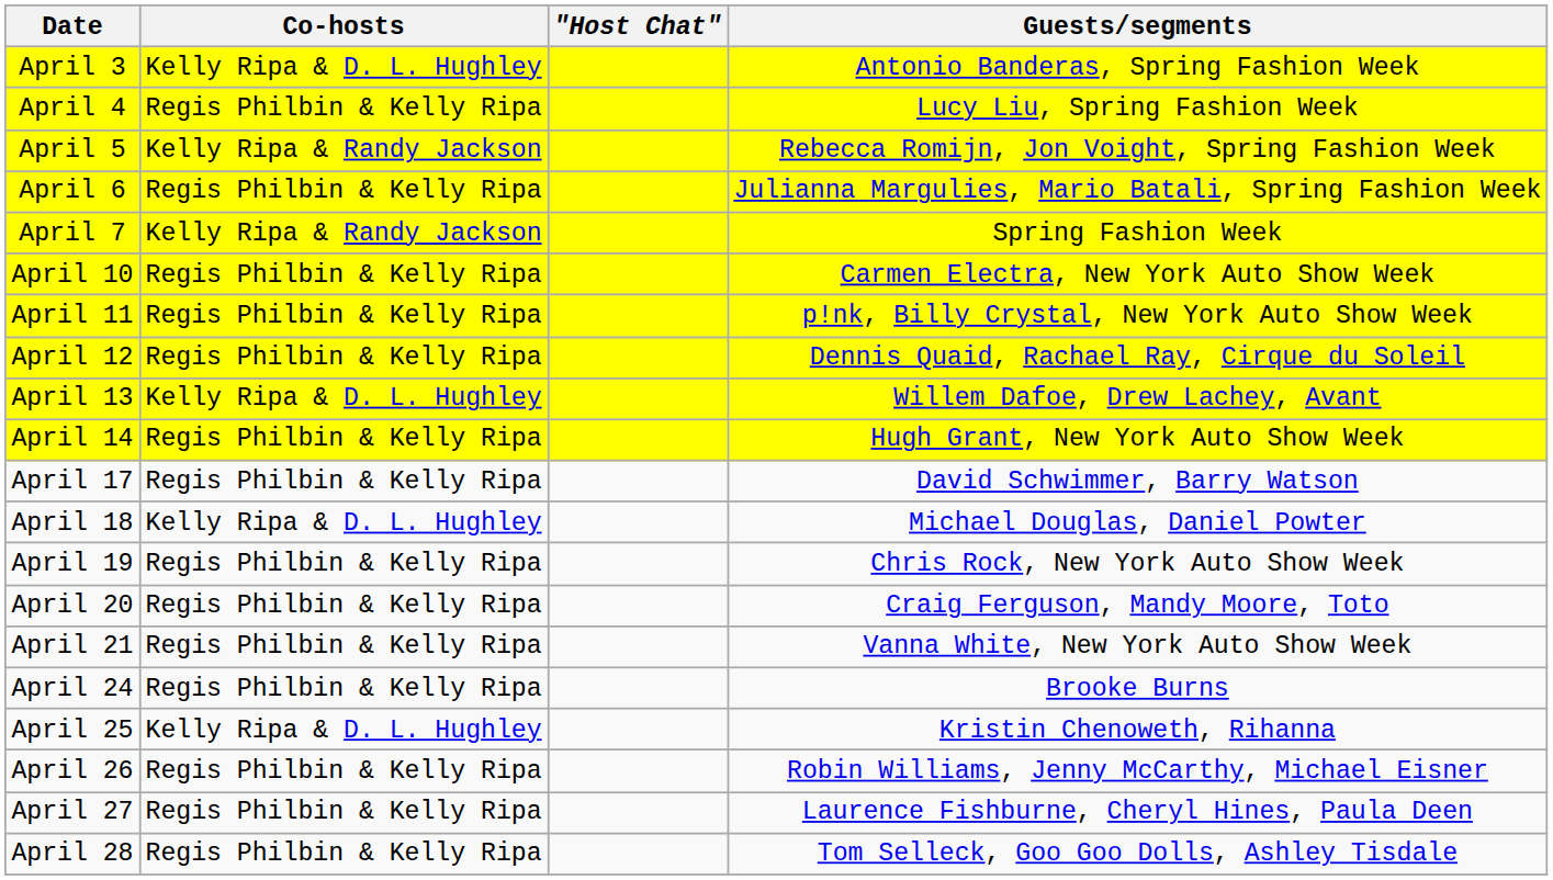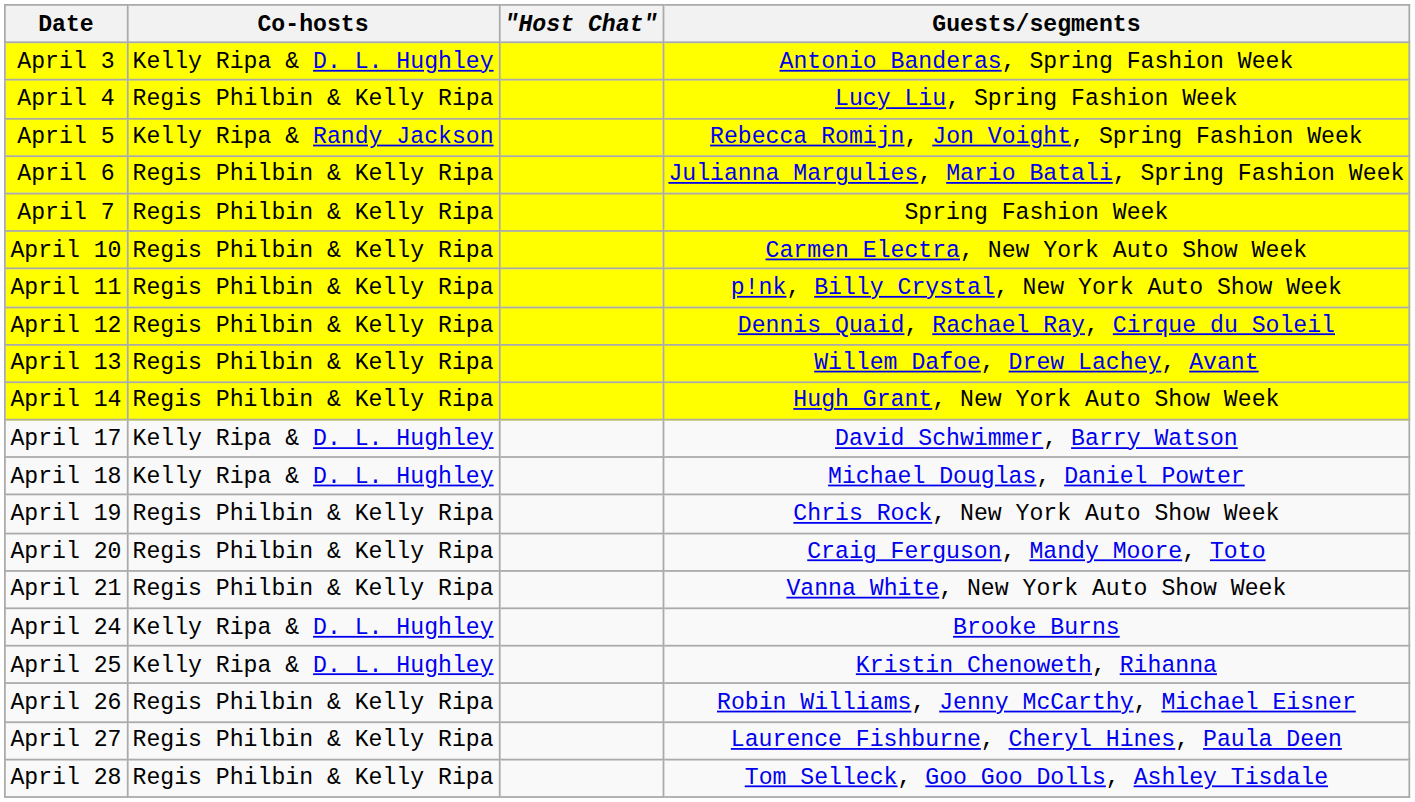 <table class="wikitable sortable" style="text-align:center;">
 <tr>
 <th>Date</th>
 <th>Co-hosts</th>
 <th><em>"Host Chat"</em></th>
 <th>Guests/segments</th>
 </tr>
 <tr style="background:yellow;">
 <td>April 3</td>
 <td>Kelly Ripa & <a href='#'>D. L. Hughley</a></td>
 <td></td>
 <td><a href='#'>Antonio Banderas</a>, Spring Fashion Week</td>
 </tr>
 <tr style="background:yellow;">
 <td>April 4</td>
 <td>Regis Philbin & Kelly Ripa</td>
 <td></td>
 <td><a href='#'>Lucy Liu</a>, Spring Fashion Week</td>
 </tr>
 <tr style="background:yellow;">
 <td>April 5</td>
 <td>Kelly Ripa & <a href='#'>Randy Jackson</a></td>
 <td></td>
 <td><a href='#'>Rebecca Romijn</a>, <a href='#'>Jon Voight</a>, Spring Fashion Week</td>
 </tr>
 <tr style="background:yellow;">
 <td>April 6</td>
 <td>Regis Philbin & Kelly Ripa</td>
 <td></td>
 <td><a href='#'>Julianna Margulies</a>, <a href='#'>Mario Batali</a>, Spring Fashion Week</td>
 </tr>
 <tr style="background:yellow;">
 <td>April 7</td>
-<td>Kelly Ripa & <a href='#'>Randy Jackson</a></td>
+<td>Regis Philbin & Kelly Ripa</td>
 <td></td>
 <td>Spring Fashion Week</td>
 </tr>
 <tr style="background:yellow;">
 <td>April 10</td>
 <td>Regis Philbin & Kelly Ripa</td>
 <td></td>
 <td><a href='#'>Carmen Electra</a>, New York Auto Show Week</td>
 </tr>
 <tr style="background:yellow;">
 <td>April 11</td>
 <td>Regis Philbin & Kelly Ripa</td>
 <td></td>
 <td><a href='#'>p!nk</a>, <a href='#'>Billy Crystal</a>, New York Auto Show Week</td>
 </tr>
 <tr style="background:yellow;">
 <td>April 12</td>
 <td>Regis Philbin & Kelly Ripa</td>
 <td></td>
 <td><a href='#'>Dennis Quaid</a>, <a href='#'>Rachael Ray</a>, <a href='#'>Cirque du Soleil</a></td>
 </tr>
 <tr style="background:yellow;">
 <td>April 13</td>
-<td>Kelly Ripa & <a href='#'>D. L. Hughley</a></td>
+<td>Regis Philbin & Kelly Ripa</td>
 <td></td>
 <td><a href='#'>Willem Dafoe</a>, <a href='#'>Drew Lachey</a>, <a href='#'>Avant</a></td>
 </tr>
 <tr style="background:yellow;">
 <td>April 14</td>
 <td>Regis Philbin & Kelly Ripa</td>
 <td></td>
 <td><a href='#'>Hugh Grant</a>, New York Auto Show Week</td>
 </tr>
 <tr>
 <td>April 17</td>
-<td>Regis Philbin & Kelly Ripa</td>
+<td>Kelly Ripa & <a href='#'>D. L. Hughley</a></td>
 <td></td>
 <td><a href='#'>David Schwimmer</a>, <a href='#'>Barry Watson</a></td>
 </tr>
 <tr>
 <td>April 18</td>
 <td>Kelly Ripa & <a href='#'>D. L. Hughley</a></td>
 <td></td>
 <td><a href='#'>Michael Douglas</a>, <a href='#'>Daniel Powter</a></td>
 </tr>
 <tr>
 <td>April 19</td>
 <td>Regis Philbin & Kelly Ripa</td>
 <td></td>
 <td><a href='#'>Chris Rock</a>, New York Auto Show Week</td>
 </tr>
 <tr>
 <td>April 20</td>
 <td>Regis Philbin & Kelly Ripa</td>
 <td></td>
 <td><a href='#'>Craig Ferguson</a>, <a href='#'>Mandy Moore</a>, <a href='#'>Toto</a></td>
 </tr>
 <tr>
 <td>April 21</td>
 <td>Regis Philbin & Kelly Ripa</td>
 <td></td>
 <td><a href='#'>Vanna White</a>, New York Auto Show Week</td>
 </tr>
 <tr>
 <td>April 24</td>
-<td>Regis Philbin & Kelly Ripa</td>
+<td>Kelly Ripa & <a href='#'>D. L. Hughley</a></td>
 <td></td>
 <td><a href='#'>Brooke Burns</a></td>
 </tr>
 <tr>
 <td>April 25</td>
 <td>Kelly Ripa & <a href='#'>D. L. Hughley</a></td>
 <td></td>
 <td><a href='#'>Kristin Chenoweth</a>, <a href='#'>Rihanna</a></td>
 </tr>
 <tr>
 <td>April 26</td>
 <td>Regis Philbin & Kelly Ripa</td>
 <td></td>
 <td><a href='#'>Robin Williams</a>, <a href='#'>Jenny McCarthy</a>, <a href='#'>Michael Eisner</a></td>
 </tr>
 <tr>
 <td>April 27</td>
 <td>Regis Philbin & Kelly Ripa</td>
 <td></td>
 <td><a href='#'>Laurence Fishburne</a>, <a href='#'>Cheryl Hines</a>, <a href='#'>Paula Deen</a></td>
 </tr>
 <tr>
 <td>April 28</td>
 <td>Regis Philbin & Kelly Ripa</td>
 <td></td>
 <td><a href='#'>Tom Selleck</a>, <a href='#'>Goo Goo Dolls</a>, <a href='#'>Ashley Tisdale</a></td>
 </tr>
 </table>
